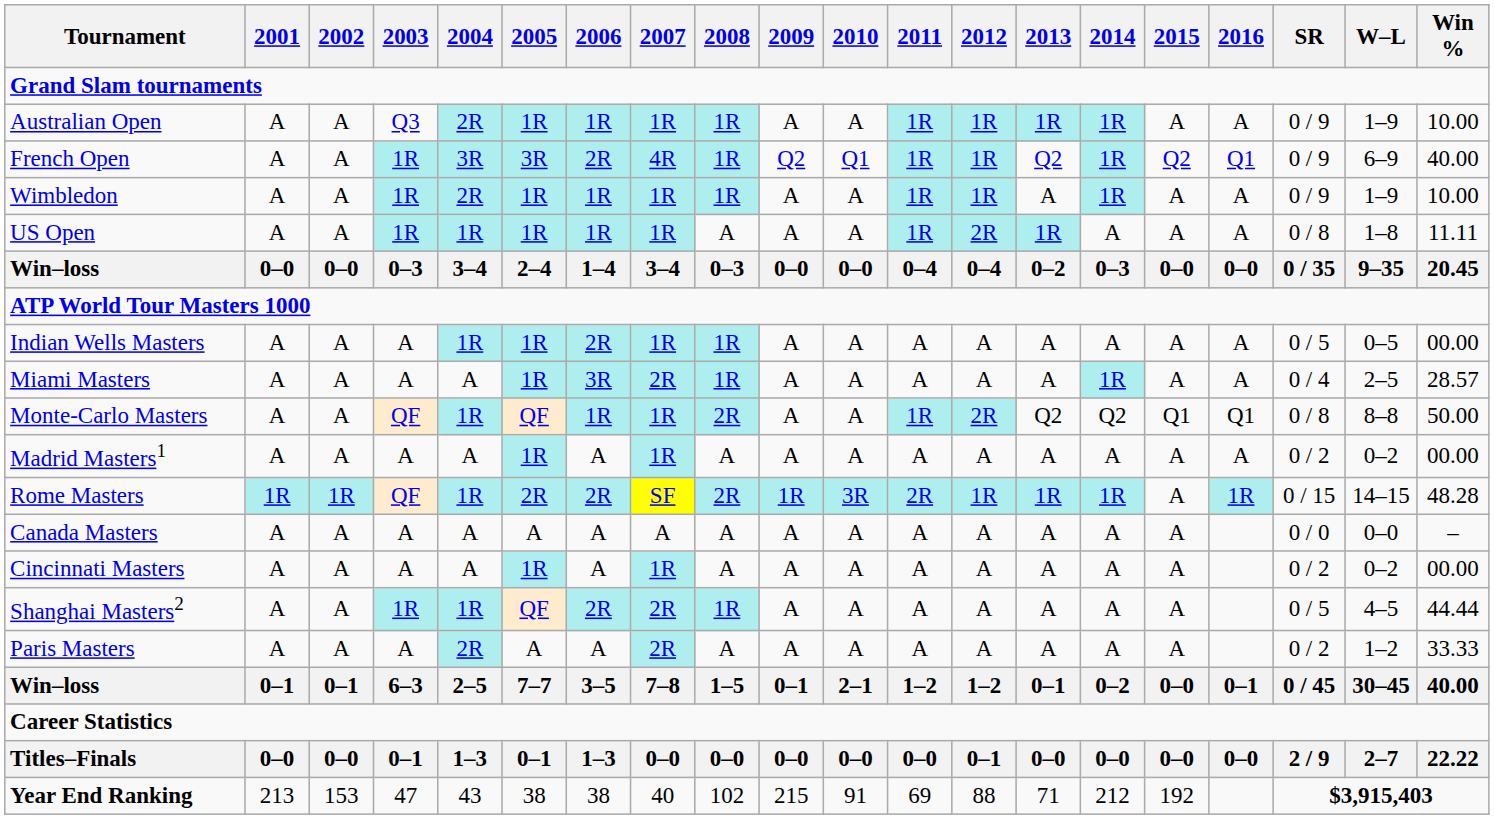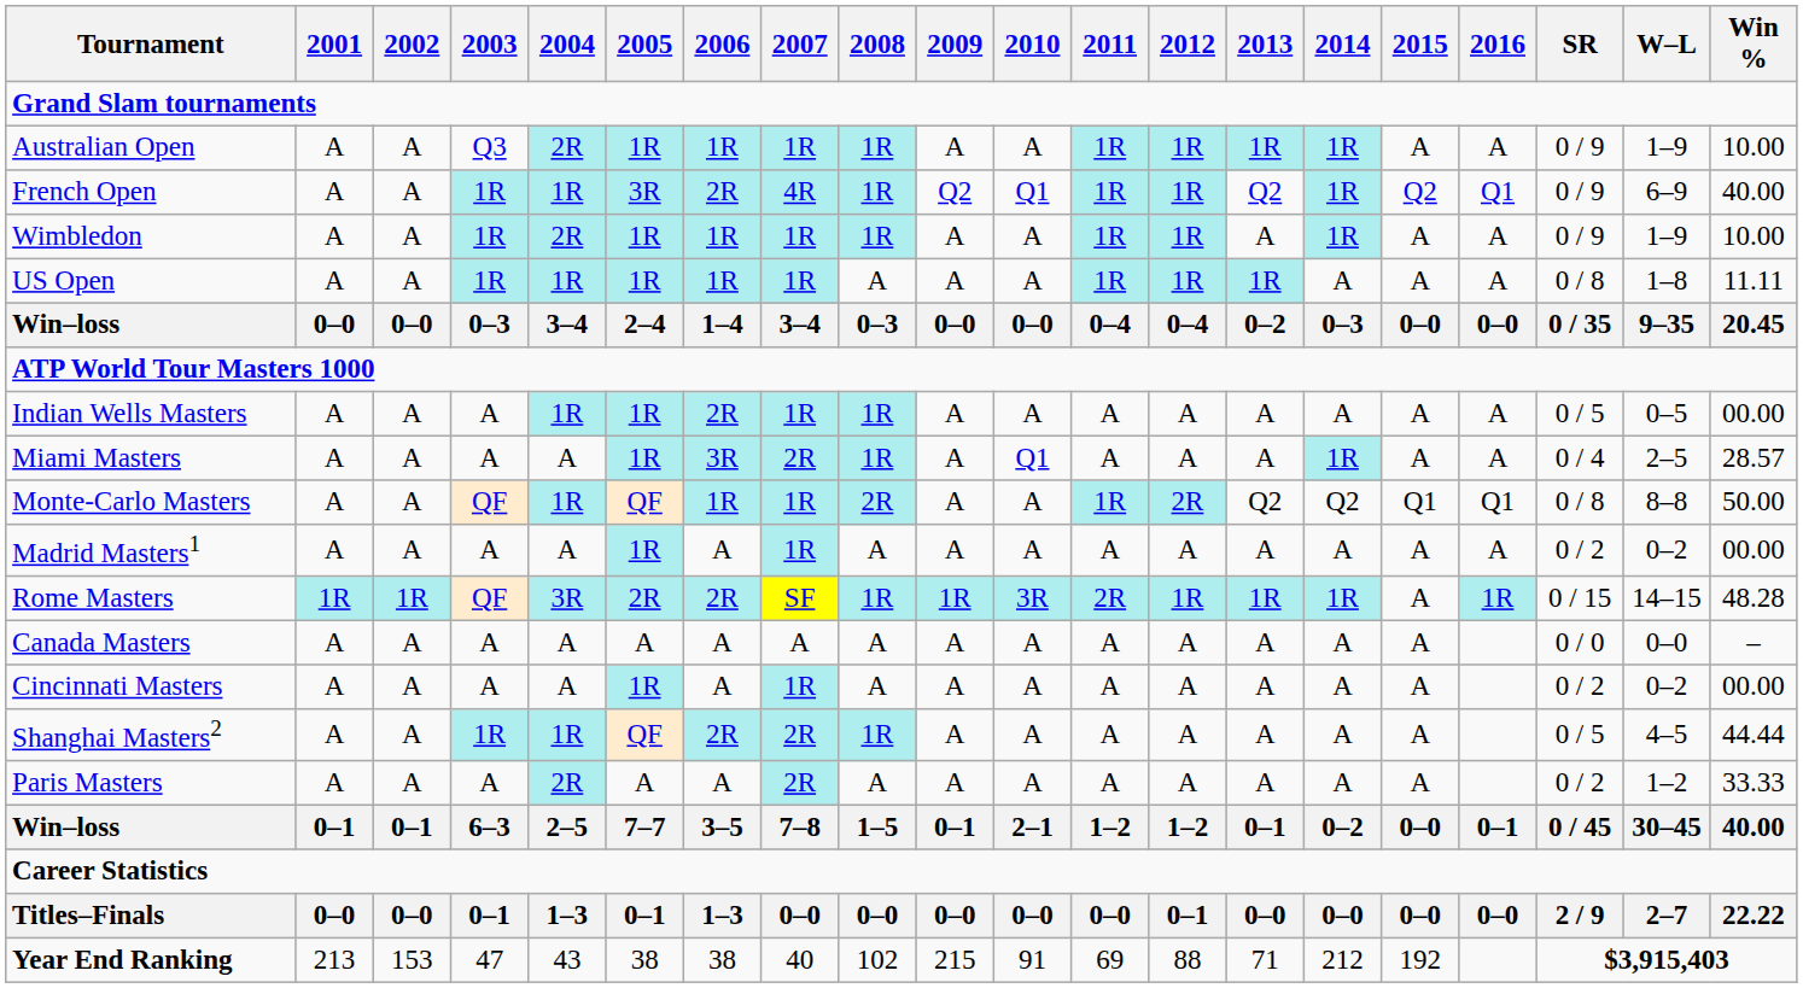 <table class=wikitable style=text-align:center;font-size:94%>
 <tr>
 <th width=150>Tournament</th>
 <th width=35><a href='#'>2001</a></th>
 <th width=35><a href='#'>2002</a></th>
 <th width=35><a href='#'>2003</a></th>
 <th width=35><a href='#'>2004</a></th>
 <th width=35><a href='#'>2005</a></th>
 <th width=35><a href='#'>2006</a></th>
 <th width=35><a href='#'>2007</a></th>
 <th width=35><a href='#'>2008</a></th>
 <th width=35><a href='#'>2009</a></th>
 <th width=35><a href='#'>2010</a></th>
 <th width=35><a href='#'>2011</a></th>
 <th width=35><a href='#'>2012</a></th>
 <th width=35><a href='#'>2013</a></th>
 <th width=35><a href='#'>2014</a></th>
 <th width=35><a href='#'>2015</a></th>
 <th width=35><a href='#'>2016</a></th>
 <th width=40>SR</th>
 <th width=40>W–L</th>
 <th width=40>Win %</th>
 </tr>
 <tr>
 <td colspan=20 align=left><a href='#'><strong>Grand Slam tournaments</strong></a></td>
 </tr>
 <tr>
 <td align=left><a href='#'>Australian Open</a></td>
 <td>A</td>
 <td>A</td>
 <td><a href='#'>Q3</a></td>
 <td style="background:#afeeee;"><a href='#'>2R</a></td>
 <td style="background:#afeeee;"><a href='#'>1R</a></td>
 <td style="background:#afeeee;"><a href='#'>1R</a></td>
 <td style="background:#afeeee;"><a href='#'>1R</a></td>
 <td style="background:#afeeee;"><a href='#'>1R</a></td>
 <td>A</td>
 <td>A</td>
 <td style="background:#afeeee;"><a href='#'>1R</a></td>
 <td style="background:#afeeee;"><a href='#'>1R</a></td>
 <td style="background:#afeeee;"><a href='#'>1R</a></td>
 <td style="background:#afeeee;"><a href='#'>1R</a></td>
 <td>A</td>
 <td>A</td>
 <td>0 / 9</td>
 <td>1–9</td>
 <td>10.00</td>
 </tr>
 <tr>
 <td align=left><a href='#'>French Open</a></td>
 <td>A</td>
 <td>A</td>
 <td style="background:#afeeee;"><a href='#'>1R</a></td>
-<td style="background:#afeeee;"><a href='#'>3R</a></td>
+<td style="background:#afeeee;"><a href='#'>1R</a></td>
 <td style="background:#afeeee;"><a href='#'>3R</a></td>
 <td style="background:#afeeee;"><a href='#'>2R</a></td>
 <td style="background:#afeeee;"><a href='#'>4R</a></td>
 <td style="background:#afeeee;"><a href='#'>1R</a></td>
 <td><a href='#'>Q2</a></td>
 <td><a href='#'>Q1</a></td>
 <td style="background:#afeeee;"><a href='#'>1R</a></td>
 <td style="background:#afeeee;"><a href='#'>1R</a></td>
 <td><a href='#'>Q2</a></td>
 <td style="background:#afeeee;"><a href='#'>1R</a></td>
 <td><a href='#'>Q2</a></td>
 <td><a href='#'>Q1</a></td>
 <td>0 / 9</td>
 <td>6–9</td>
 <td>40.00</td>
 </tr>
 <tr>
 <td align=left><a href='#'>Wimbledon</a></td>
 <td>A</td>
 <td>A</td>
 <td style="background:#afeeee;"><a href='#'>1R</a></td>
 <td style="background:#afeeee;"><a href='#'>2R</a></td>
 <td style="background:#afeeee;"><a href='#'>1R</a></td>
 <td style="background:#afeeee;"><a href='#'>1R</a></td>
 <td style="background:#afeeee;"><a href='#'>1R</a></td>
 <td style="background:#afeeee;"><a href='#'>1R</a></td>
 <td>A</td>
 <td>A</td>
 <td style="background:#afeeee;"><a href='#'>1R</a></td>
 <td style="background:#afeeee;"><a href='#'>1R</a></td>
 <td>A</td>
 <td style="background:#afeeee;"><a href='#'>1R</a></td>
 <td>A</td>
 <td>A</td>
 <td>0 / 9</td>
 <td>1–9</td>
 <td>10.00</td>
 </tr>
 <tr>
 <td align=left><a href='#'>US Open</a></td>
 <td>A</td>
 <td>A</td>
 <td style="background:#afeeee;"><a href='#'>1R</a></td>
 <td style="background:#afeeee;"><a href='#'>1R</a></td>
 <td style="background:#afeeee;"><a href='#'>1R</a></td>
 <td style="background:#afeeee;"><a href='#'>1R</a></td>
 <td style="background:#afeeee;"><a href='#'>1R</a></td>
 <td>A</td>
 <td>A</td>
 <td>A</td>
 <td style="background:#afeeee;"><a href='#'>1R</a></td>
-<td style="background:#afeeee;"><a href='#'>2R</a></td>
+<td style="background:#afeeee;"><a href='#'>1R</a></td>
 <td style="background:#afeeee;"><a href='#'>1R</a></td>
 <td>A</td>
 <td>A</td>
 <td>A</td>
 <td>0 / 8</td>
 <td>1–8</td>
 <td>11.11</td>
 </tr>
 <tr>
 <th style=text-align:left>Win–loss</th>
 <th>0–0</th>
 <th>0–0</th>
 <th>0–3</th>
 <th>3–4</th>
 <th>2–4</th>
 <th>1–4</th>
 <th>3–4</th>
 <th>0–3</th>
 <th>0–0</th>
 <th>0–0</th>
 <th>0–4</th>
 <th>0–4</th>
 <th>0–2</th>
 <th>0–3</th>
 <th>0–0</th>
 <th>0–0</th>
 <th>0 / 35</th>
 <th>9–35</th>
 <th>20.45</th>
 </tr>
 <tr>
 <td colspan=20 align=left><strong><a href='#'>ATP World Tour Masters 1000</a></strong></td>
 </tr>
 <tr>
 <td align=left><a href='#'>Indian Wells Masters</a></td>
 <td>A</td>
 <td>A</td>
 <td>A</td>
 <td style="background:#afeeee;"><a href='#'>1R</a></td>
 <td style="background:#afeeee;"><a href='#'>1R</a></td>
 <td style="background:#afeeee;"><a href='#'>2R</a></td>
 <td style="background:#afeeee;"><a href='#'>1R</a></td>
 <td style="background:#afeeee;"><a href='#'>1R</a></td>
 <td>A</td>
 <td>A</td>
 <td>A</td>
 <td>A</td>
 <td>A</td>
 <td>A</td>
 <td>A</td>
 <td>A</td>
 <td>0 / 5</td>
 <td>0–5</td>
 <td>00.00</td>
 </tr>
 <tr>
 <td align=left><a href='#'>Miami Masters</a></td>
 <td>A</td>
 <td>A</td>
 <td>A</td>
 <td>A</td>
 <td style="background:#afeeee;"><a href='#'>1R</a></td>
 <td style="background:#afeeee;"><a href='#'>3R</a></td>
 <td style="background:#afeeee;"><a href='#'>2R</a></td>
 <td style="background:#afeeee;"><a href='#'>1R</a></td>
 <td>A</td>
-<td>A</td>
+<td><a href='#'>Q1</a></td>
 <td>A</td>
 <td>A</td>
 <td>A</td>
 <td style="background:#afeeee;"><a href='#'>1R</a></td>
 <td>A</td>
 <td>A</td>
 <td>0 / 4</td>
 <td>2–5</td>
 <td>28.57</td>
 </tr>
 <tr>
 <td align=left><a href='#'>Monte-Carlo Masters</a></td>
 <td>A</td>
 <td>A</td>
 <td style="background:#ffebcd;"><a href='#'>QF</a></td>
 <td style="background:#afeeee;"><a href='#'>1R</a></td>
 <td style="background:#ffebcd;"><a href='#'>QF</a></td>
 <td style="background:#afeeee;"><a href='#'>1R</a></td>
 <td style="background:#afeeee;"><a href='#'>1R</a></td>
 <td style="background:#afeeee;"><a href='#'>2R</a></td>
 <td>A</td>
 <td>A</td>
 <td style="background:#afeeee;"><a href='#'>1R</a></td>
 <td style="background:#afeeee;"><a href='#'>2R</a></td>
 <td>Q2</td>
 <td>Q2</td>
 <td>Q1</td>
 <td>Q1</td>
 <td>0 / 8</td>
 <td>8–8</td>
 <td>50.00</td>
 </tr>
 <tr>
 <td align=left><a href='#'>Madrid Masters</a><sup>1</sup></td>
 <td>A</td>
 <td>A</td>
 <td>A</td>
 <td>A</td>
 <td style="background:#afeeee;"><a href='#'>1R</a></td>
 <td>A</td>
 <td style="background:#afeeee;"><a href='#'>1R</a></td>
 <td>A</td>
 <td>A</td>
 <td>A</td>
 <td>A</td>
 <td>A</td>
 <td>A</td>
 <td>A</td>
 <td>A</td>
 <td>A</td>
 <td>0 / 2</td>
 <td>0–2</td>
 <td>00.00</td>
 </tr>
 <tr>
 <td align=left><a href='#'>Rome Masters</a></td>
 <td style="background:#afeeee;"><a href='#'>1R</a></td>
 <td style="background:#afeeee;"><a href='#'>1R</a></td>
 <td style="background:#ffebcd;"><a href='#'>QF</a></td>
-<td style="background:#afeeee;"><a href='#'>1R</a></td>
+<td style="background:#afeeee;"><a href='#'>3R</a></td>
 <td style="background:#afeeee;"><a href='#'>2R</a></td>
 <td style="background:#afeeee;"><a href='#'>2R</a></td>
 <td style="background:yellow;"><a href='#'>SF</a></td>
-<td style="background:#afeeee;"><a href='#'>2R</a></td>
+<td style="background:#afeeee;"><a href='#'>1R</a></td>
 <td style="background:#afeeee;"><a href='#'>1R</a></td>
 <td style="background:#afeeee;"><a href='#'>3R</a></td>
 <td style="background:#afeeee;"><a href='#'>2R</a></td>
 <td style="background:#afeeee;"><a href='#'>1R</a></td>
 <td style="background:#afeeee;"><a href='#'>1R</a></td>
 <td style="background:#afeeee;"><a href='#'>1R</a></td>
 <td>A</td>
 <td style="background:#afeeee;"><a href='#'>1R</a></td>
 <td>0 / 15</td>
 <td>14–15</td>
 <td>48.28</td>
 </tr>
 <tr>
 <td align=left><a href='#'>Canada Masters</a></td>
 <td>A</td>
 <td>A</td>
 <td>A</td>
 <td>A</td>
 <td>A</td>
 <td>A</td>
 <td>A</td>
 <td>A</td>
 <td>A</td>
 <td>A</td>
 <td>A</td>
 <td>A</td>
 <td>A</td>
 <td>A</td>
 <td>A</td>
 <td></td>
 <td>0 / 0</td>
 <td>0–0</td>
 <td>–</td>
 </tr>
 <tr>
 <td align=left><a href='#'>Cincinnati Masters</a></td>
 <td>A</td>
 <td>A</td>
 <td>A</td>
 <td>A</td>
 <td style="background:#afeeee;"><a href='#'>1R</a></td>
 <td>A</td>
 <td style="background:#afeeee;"><a href='#'>1R</a></td>
 <td>A</td>
 <td>A</td>
 <td>A</td>
 <td>A</td>
 <td>A</td>
 <td>A</td>
 <td>A</td>
 <td>A</td>
 <td></td>
 <td>0 / 2</td>
 <td>0–2</td>
 <td>00.00</td>
 </tr>
 <tr>
 <td align=left><a href='#'>Shanghai Masters</a><sup>2</sup></td>
 <td>A</td>
 <td>A</td>
 <td style="background:#afeeee;"><a href='#'>1R</a></td>
 <td style="background:#afeeee;"><a href='#'>1R</a></td>
 <td style="background:#ffebcd;"><a href='#'>QF</a></td>
 <td style="background:#afeeee;"><a href='#'>2R</a></td>
 <td style="background:#afeeee;"><a href='#'>2R</a></td>
 <td style="background:#afeeee;"><a href='#'>1R</a></td>
 <td>A</td>
 <td>A</td>
 <td>A</td>
 <td>A</td>
 <td>A</td>
 <td>A</td>
 <td>A</td>
 <td></td>
 <td>0 / 5</td>
 <td>4–5</td>
 <td>44.44</td>
 </tr>
 <tr>
 <td align=left><a href='#'>Paris Masters</a></td>
 <td>A</td>
 <td>A</td>
 <td>A</td>
 <td style="background:#afeeee;"><a href='#'>2R</a></td>
 <td>A</td>
 <td>A</td>
 <td style="background:#afeeee;"><a href='#'>2R</a></td>
 <td>A</td>
 <td>A</td>
 <td>A</td>
 <td>A</td>
 <td>A</td>
 <td>A</td>
 <td>A</td>
 <td>A</td>
 <td></td>
 <td>0 / 2</td>
 <td>1–2</td>
 <td>33.33</td>
 </tr>
 <tr>
 <th style=text-align:left>Win–loss</th>
 <th>0–1</th>
 <th>0–1</th>
 <th>6–3</th>
 <th>2–5</th>
 <th>7–7</th>
 <th>3–5</th>
 <th>7–8</th>
 <th>1–5</th>
 <th>0–1</th>
 <th>2–1</th>
 <th>1–2</th>
 <th>1–2</th>
 <th>0–1</th>
 <th>0–2</th>
 <th>0–0</th>
 <th>0–1</th>
 <th>0 / 45</th>
 <th>30–45</th>
 <th>40.00</th>
 </tr>
 <tr>
 <td colspan=20 align=left><strong>Career Statistics</strong></td>
 </tr>
 <tr>
 <th style=text-align:left>Titles–Finals</th>
 <th>0–0</th>
 <th>0–0</th>
 <th>0–1</th>
 <th>1–3</th>
 <th>0–1</th>
 <th>1–3</th>
 <th>0–0</th>
 <th>0–0</th>
 <th>0–0</th>
 <th>0–0</th>
 <th>0–0</th>
 <th>0–1</th>
 <th>0–0</th>
 <th>0–0</th>
 <th>0–0</th>
 <th>0–0</th>
 <th>2 / 9</th>
 <th>2–7</th>
 <th>22.22</th>
 </tr>
 <tr>
 <td style=text-align:left><strong>Year End Ranking</strong></td>
 <td>213</td>
 <td>153</td>
 <td>47</td>
 <td>43</td>
 <td>38</td>
 <td>38</td>
 <td>40</td>
 <td>102</td>
 <td>215</td>
 <td>91</td>
 <td>69</td>
 <td>88</td>
 <td>71</td>
 <td>212</td>
 <td>192</td>
 <td></td>
 <td colspan=3><strong>$3,915,403</strong></td>
 </tr>
 </table>
